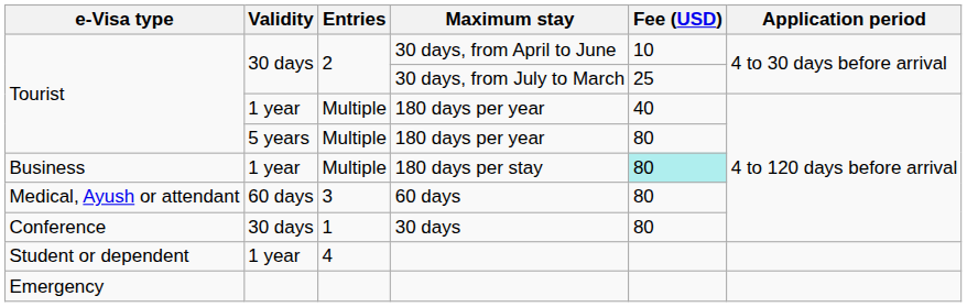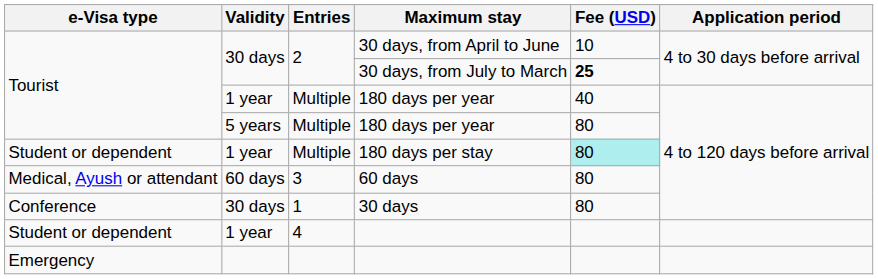 <table class=wikitable sortable>
 <tr>
 <th>e-Visa type</th>
 <th>Validity</th>
 <th>Entries</th>
 <th>Maximum stay</th>
 <th>Fee (<a href='#'>USD</a>)</th>
 <th>Application period</th>
 </tr>
 <tr>
 <td rowspan=4>Tourist</td>
 <td rowspan=2>30 days</td>
 <td rowspan=2>2</td>
 <td>30 days, from April to June</td>
 <td>10</td>
 <td rowspan=2>4 to 30 days before arrival</td>
 </tr>
 <tr>
 <td>30 days, from July to March</td>
-<td>25</td>
+<td><strong>25</strong></td>
 </tr>
 <tr>
 <td>1 year</td>
 <td>Multiple</td>
 <td>180 days per year</td>
 <td>40</td>
 <td rowspan=5>4 to 120 days before arrival</td>
 </tr>
 <tr>
 <td>5 years</td>
 <td>Multiple</td>
 <td>180 days per year</td>
 <td>80</td>
 </tr>
 <tr>
-<td>Business</td>
+<td>Student or dependent</td>
 <td>1 year</td>
 <td>Multiple</td>
 <td>180 days per stay</td>
 <td style="background: paleturquoise;">80</td>
 </tr>
 <tr>
 <td>Medical, <a href='#'>Ayush</a> or attendant</td>
 <td>60 days</td>
 <td>3</td>
 <td>60 days</td>
 <td>80</td>
 </tr>
 <tr>
 <td>Conference</td>
 <td>30 days</td>
 <td>1</td>
 <td>30 days</td>
 <td>80</td>
 </tr>
 <tr>
 <td>Student or dependent</td>
 <td>1 year</td>
 <td>4</td>
 <td></td>
 <td></td>
 <td></td>
 </tr>
 <tr>
 <td>Emergency</td>
 <td></td>
 <td></td>
 <td></td>
 <td></td>
 <td></td>
 </tr>
 </table>
